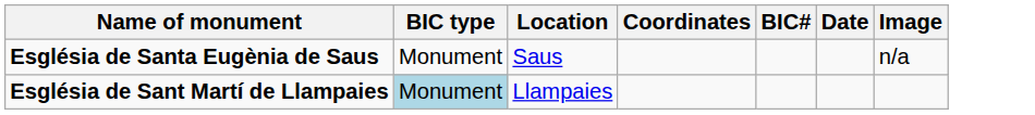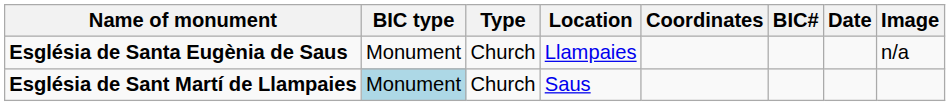 <table class="wikitable">
 <tr>
 <th>Name of monument</th>
 <th>BIC type</th>
+<th>Type</th>
 <th>Location</th>
 <th>Coordinates</th>
 <th>BIC#</th>
 <th>Date</th>
 <th>Image</th>
 </tr>
 <tr>
 <td><strong>Església de Santa Eugènia de Saus</strong></td>
 <td>Monument</td>
-<td><a href='#'>Saus</a></td>
+<td>Church</td>
+<td><a href='#'>Llampaies</a></td>
 <td></td>
 <td></td>
 <td></td>
 <td>n/a</td>
 </tr>
 <tr>
 <td><strong>Església de Sant Martí de Llampaies</strong></td>
 <td style="background: lightblue;">Monument</td>
-<td><a href='#'>Llampaies</a></td>
+<td>Church</td>
+<td><a href='#'>Saus</a></td>
 <td></td>
 <td></td>
 <td></td>
 <td></td>
 </tr>
 </table>
